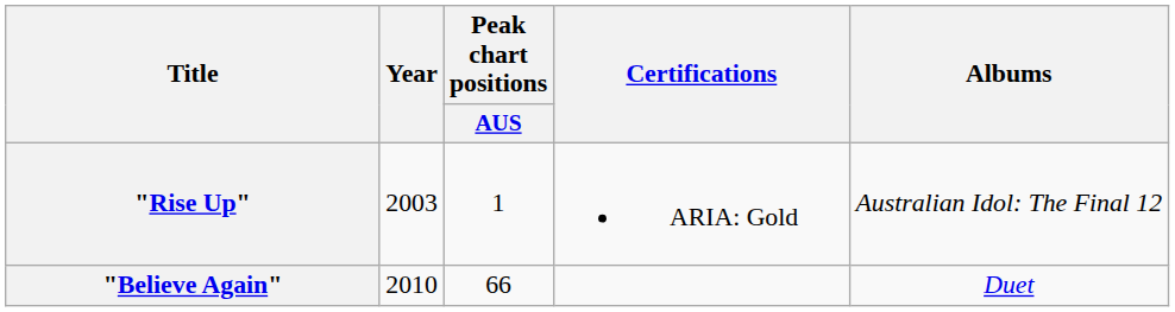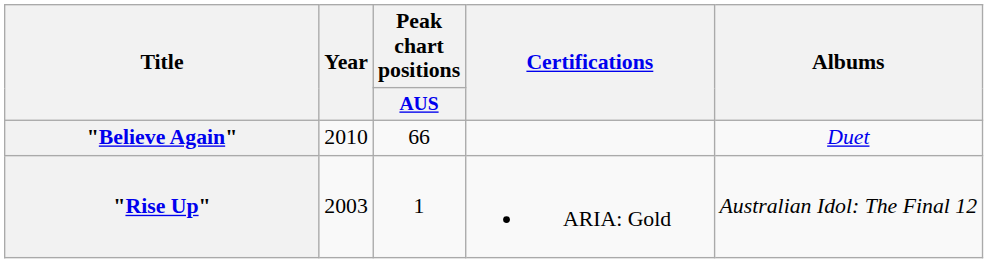 <table class="wikitable plainrowheaders" style="text-align:center;">
 <tr>
 <th scope="col" rowspan="2" style="width:14em;">Title</th>
 <th scope="col" rowspan="2">Year</th>
 <th scope="col" colspan="1">Peak chart<br>positions</th>
 <th scope="col" rowspan="2" style="width:11em;"><a href='#'>Certifications</a></th>
 <th scope="col" rowspan="2">Albums</th>
 </tr>
 <tr>
 <th style="width:3em; font-size:90%"><a href='#'>AUS</a><br></th>
 </tr>
 <tr>
+<th scope="row">"<a href='#'>Believe Again</a>"<br></th>
+<td>2010</td>
+<td>66</td>
+<td></td>
+<td><em><a href='#'>Duet</a></em></td>
+</tr>
+<tr>
 <th scope="row">"<a href='#'>Rise Up</a>"<br></th>
 <td>2003</td>
 <td>1</td>
 <td><br><ul><li>ARIA: Gold</li></ul></td>
 <td><em>Australian Idol: The Final 12</em></td>
 </tr>
-<tr>
-<th scope="row">"<a href='#'>Believe Again</a>"<br></th>
-<td>2010</td>
-<td>66</td>
-<td></td>
-<td><em><a href='#'>Duet</a></em></td>
-</tr>
 </table>
